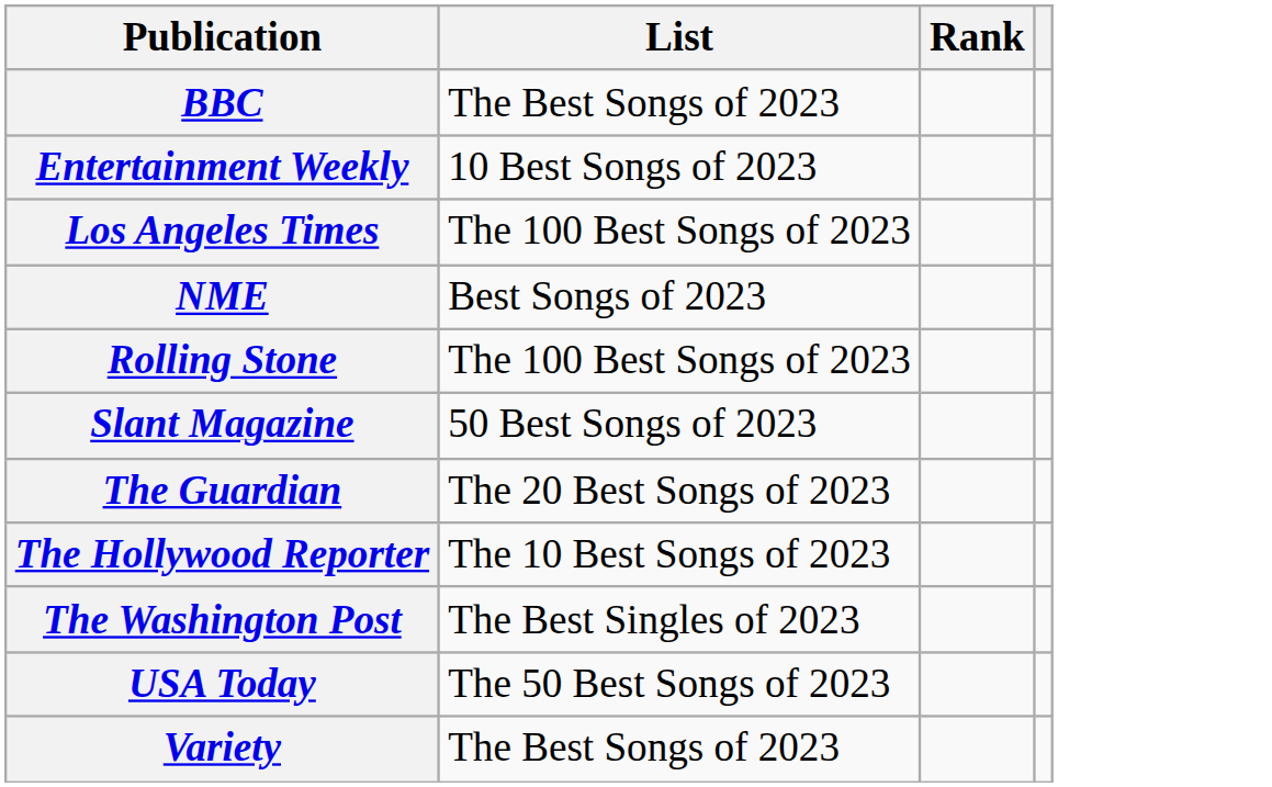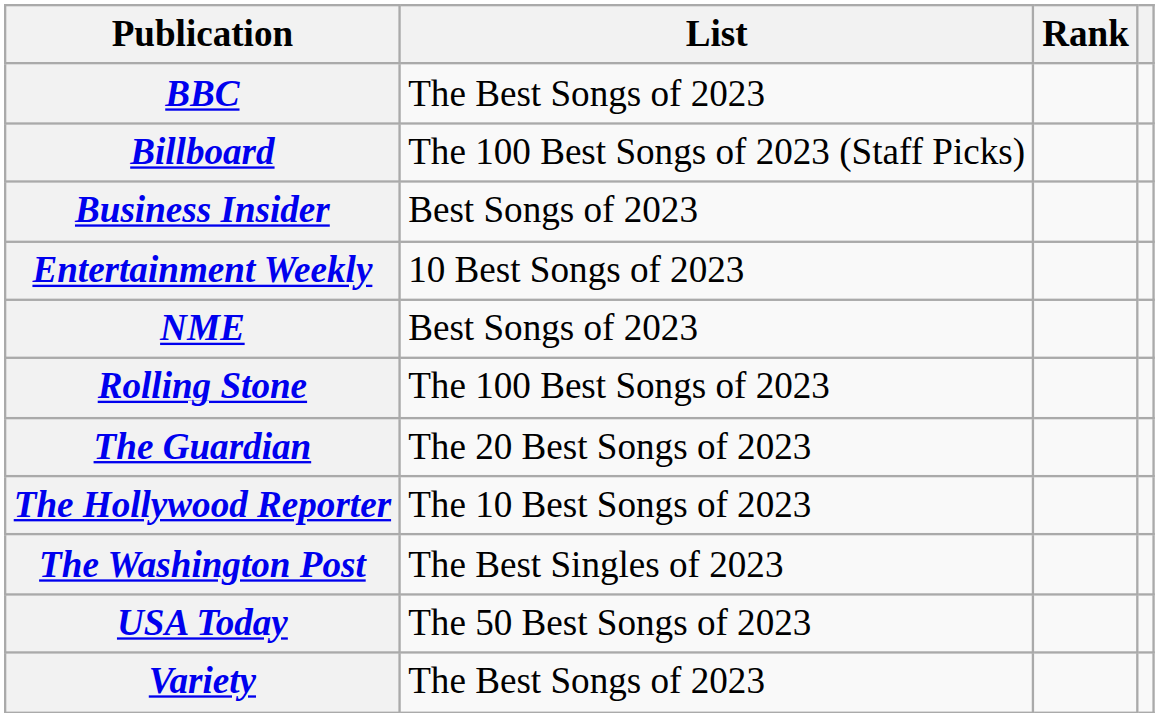 <table class="wikitable plainrowheaders sortable" style="margin-right: 0;">
 <tr>
 <th scope="col">Publication</th>
 <th scope="col">List</th>
 <th scope="col">Rank</th>
 <th scope="col" class="unsortable"></th>
 </tr>
 <tr>
 <th scope="row"><em><a href='#'>BBC</a></em></th>
 <td>The Best Songs of 2023</td>
 <td></td>
 <td style="text-align:center"></td>
 </tr>
 <tr>
-<th scope="row"><em><a href='#'>Entertainment Weekly</a></em></th>
-<td>10 Best Songs of 2023</td>
+<th scope="row"><em><a href='#'>Billboard</a></em></th>
+<td>The 100 Best Songs of 2023 (Staff Picks)</td>
 <td></td>
 <td style="text-align:center"></td>
 </tr>
 <tr>
-<th scope="row"><em><a href='#'>Los Angeles Times</a></em></th>
-<td>The 100 Best Songs of 2023</td>
+<th scope="row"><em><a href='#'>Business Insider</a></em></th>
+<td>Best Songs of 2023</td>
+<td></td>
+<td style="Business Insider"></td>
+</tr>
+<tr>
+<th scope="row"><em><a href='#'>Entertainment Weekly</a></em></th>
+<td>10 Best Songs of 2023</td>
 <td></td>
 <td style="text-align:center"></td>
 </tr>
 <tr>
 <th scope="row"><em><a href='#'>NME</a></em></th>
 <td>Best Songs of 2023</td>
 <td></td>
 <td style="text-align:center"></td>
 </tr>
 <tr>
 <th scope="row"><em><a href='#'>Rolling Stone</a></em></th>
 <td>The 100 Best Songs of 2023</td>
-<td></td>
-<td style="text-align:center"></td>
-</tr>
-<tr>
-<th scope="row"><em><a href='#'>Slant Magazine</a></em></th>
-<td>50 Best Songs of 2023</td>
 <td></td>
 <td style="text-align:center"></td>
 </tr>
 <tr>
 <th scope="row"><em><a href='#'>The Guardian</a></em></th>
 <td>The 20 Best Songs of 2023</td>
 <td></td>
 <td style="text-align:center"></td>
 </tr>
 <tr>
 <th scope="row"><em><a href='#'>The Hollywood Reporter</a></em></th>
 <td>The 10 Best Songs of 2023</td>
 <td></td>
 <td style="text-align:center"></td>
 </tr>
 <tr>
 <th scope="row"><em><a href='#'>The Washington Post</a></em></th>
 <td>The Best Singles of 2023</td>
 <td></td>
 <td style="text-align:center"></td>
 </tr>
 <tr>
 <th scope="row"><em><a href='#'>USA Today</a></em></th>
 <td>The 50 Best Songs of 2023</td>
 <td></td>
 <td style="text-align:center"></td>
 </tr>
 <tr>
 <th scope="row"><em><a href='#'>Variety</a></em></th>
 <td>The Best Songs of 2023</td>
 <td></td>
 <td style="text-align:center"></td>
 </tr>
 </table>
